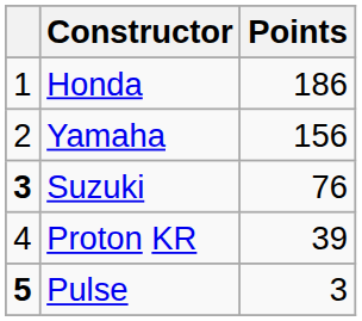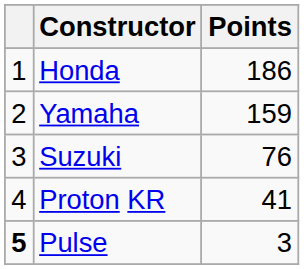 <table class="wikitable" style="font-size: 95%;">
 <tr>
 <th></th>
 <th>Constructor</th>
 <th>Points</th>
 </tr>
 <tr>
 <td align=center>1</td>
 <td> <a href='#'>Honda</a></td>
 <td align=right>186</td>
 </tr>
 <tr>
 <td align=center>2</td>
 <td> <a href='#'>Yamaha</a></td>
-<td align=right>156</td>
+<td align=right>159</td>
 </tr>
 <tr>
-<td align=center><strong>3</strong></td>
+<td align=center>3</td>
 <td> <a href='#'>Suzuki</a></td>
 <td align=right>76</td>
 </tr>
 <tr>
 <td align=center>4</td>
 <td> <a href='#'>Proton</a> <a href='#'>KR</a></td>
-<td align=right>39</td>
+<td align=right>41</td>
 </tr>
 <tr>
 <td align=center><strong>5</strong></td>
 <td> <a href='#'>Pulse</a></td>
 <td align=right>3</td>
 </tr>
 </table>
